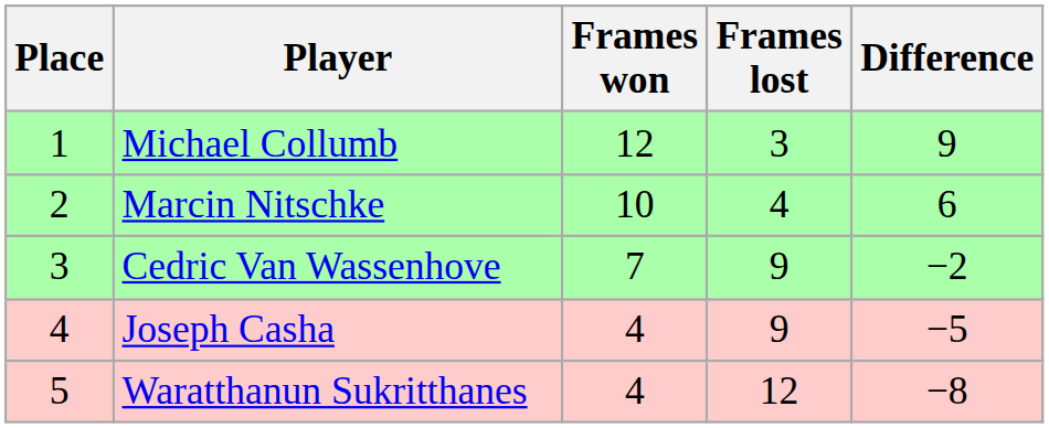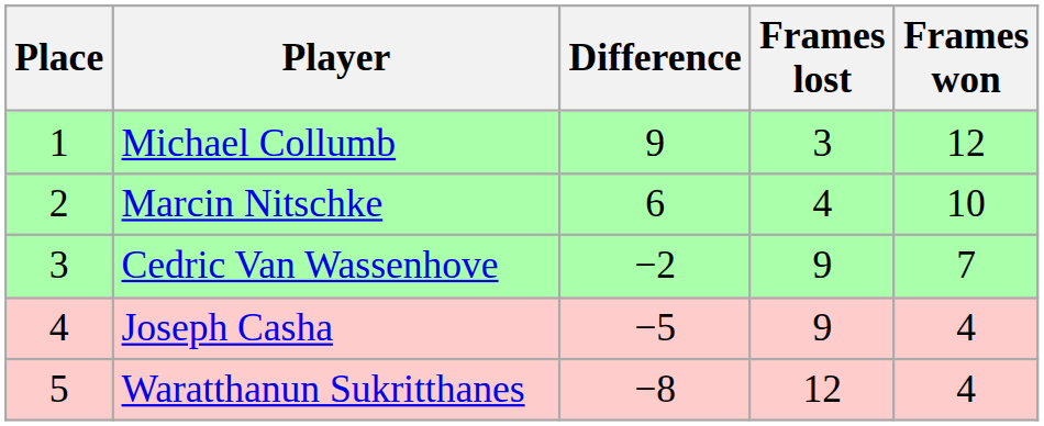 <table class="wikitable sortable" style="text-align: center;">
 <tr>
 <th width=20>Place</th>
 <th width=176>Player</th>
+<th width=20>Difference</th>
+<th width=20>Frames lost</th>
 <th width=20>Frames won</th>
-<th width=20>Frames lost</th>
-<th width=20>Difference</th>
 </tr>
 <tr style="background:#aaffaa;">
 <td>1</td>
 <td style="text-align:left;"> <a href='#'>Michael Collumb</a></td>
+<td>9</td>
+<td>3</td>
 <td>12</td>
-<td>3</td>
-<td>9</td>
 </tr>
 <tr style="background:#aaffaa;">
 <td>2</td>
 <td style="text-align:left;"> <a href='#'>Marcin Nitschke</a></td>
+<td>6</td>
+<td>4</td>
 <td>10</td>
-<td>4</td>
-<td>6</td>
 </tr>
 <tr style="background:#aaffaa;">
 <td>3</td>
 <td style="text-align:left;"> <a href='#'>Cedric Van Wassenhove</a></td>
+<td>−2</td>
+<td>9</td>
 <td>7</td>
-<td>9</td>
-<td>−2</td>
 </tr>
 <tr style="background:#fcc;">
 <td>4</td>
 <td style="text-align:left;"> <a href='#'>Joseph Casha</a></td>
+<td>−5</td>
+<td>9</td>
 <td>4</td>
-<td>9</td>
-<td>−5</td>
 </tr>
 <tr style="background:#fcc;">
 <td>5</td>
 <td style="text-align:left;"> <a href='#'>Waratthanun Sukritthanes</a></td>
+<td>−8</td>
+<td>12</td>
 <td>4</td>
-<td>12</td>
-<td>−8</td>
 </tr>
 </table>
